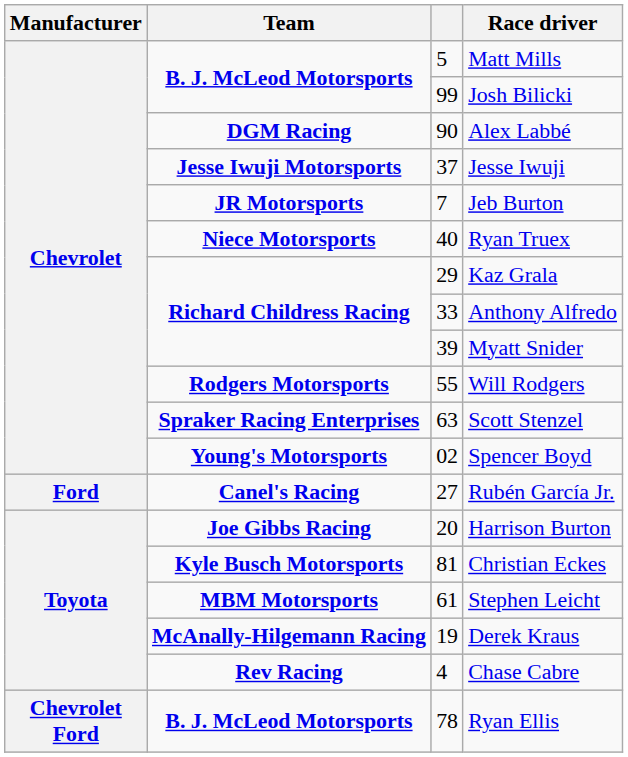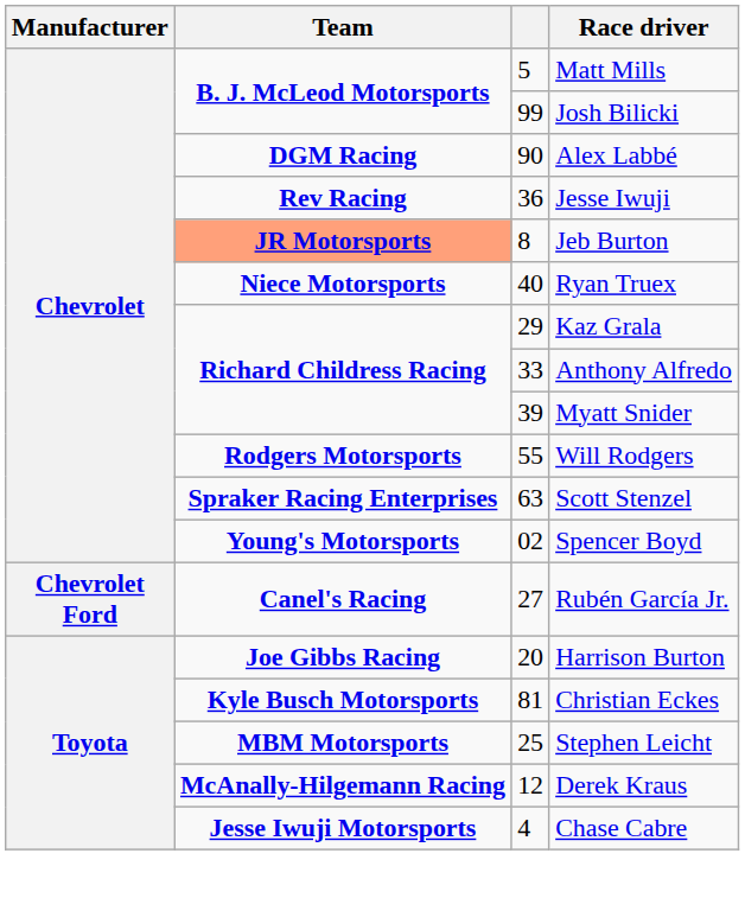 <table class="wikitable" style="font-size: 95%">
 <tr>
 <th>Manufacturer</th>
 <th>Team</th>
 <th></th>
 <th>Race driver</th>
 </tr>
 <tr>
 <th rowspan=12><a href='#'>Chevrolet</a></th>
 <td rowspan=2 style="text-align:center;"><strong><a href='#'>B. J. McLeod Motorsports</a></strong></td>
 <td>5</td>
 <td><a href='#'>Matt Mills</a></td>
 </tr>
 <tr>
 <td>99</td>
 <td><a href='#'>Josh Bilicki</a></td>
 </tr>
 <tr>
 <td style="text-align:center;"><strong><a href='#'>DGM Racing</a></strong></td>
 <td>90</td>
 <td><a href='#'>Alex Labbé</a></td>
 </tr>
 <tr>
-<td style="text-align:center;"><strong><a href='#'>Jesse Iwuji Motorsports</a></strong></td>
-<td>37</td>
+<td style="text-align:center;"><strong><a href='#'>Rev Racing</a></strong></td>
+<td>36</td>
 <td><a href='#'>Jesse Iwuji</a></td>
 </tr>
 <tr>
-<td style="text-align:center;"><strong><a href='#'>JR Motorsports</a></strong></td>
-<td>7</td>
+<td style="background: lightsalmon; text-align:center;"><strong><a href='#'>JR Motorsports</a></strong></td>
+<td>8</td>
 <td><a href='#'>Jeb Burton</a></td>
 </tr>
 <tr>
 <td style="text-align:center;"><strong><a href='#'>Niece Motorsports</a></strong></td>
 <td>40</td>
 <td><a href='#'>Ryan Truex</a></td>
 </tr>
 <tr>
 <td rowspan=3 style="text-align:center;"><strong><a href='#'>Richard Childress Racing</a></strong></td>
 <td>29</td>
 <td><a href='#'>Kaz Grala</a></td>
 </tr>
 <tr>
 <td>33</td>
 <td><a href='#'>Anthony Alfredo</a></td>
 </tr>
 <tr>
 <td>39</td>
 <td><a href='#'>Myatt Snider</a></td>
 </tr>
 <tr>
 <td style="text-align:center;"><strong><a href='#'>Rodgers Motorsports</a></strong></td>
 <td>55</td>
 <td><a href='#'>Will Rodgers</a></td>
 </tr>
 <tr>
 <td style="text-align:center;"><strong><a href='#'>Spraker Racing Enterprises</a></strong></td>
 <td>63</td>
 <td><a href='#'>Scott Stenzel</a></td>
 </tr>
 <tr>
 <td style="text-align:center;"><strong><a href='#'>Young's Motorsports</a></strong></td>
 <td>02</td>
 <td><a href='#'>Spencer Boyd</a></td>
 </tr>
 <tr>
-<th><a href='#'>Ford</a></th>
+<th><a href='#'>Chevrolet</a> <small></small> <br> <a href='#'>Ford</a> <small></small></th>
 <td style="text-align:center;"><strong><a href='#'>Canel's Racing</a></strong></td>
 <td>27</td>
 <td><a href='#'>Rubén García Jr.</a></td>
 </tr>
 <tr>
 <th rowspan=5><a href='#'>Toyota</a></th>
 <td style="text-align:center;"><strong><a href='#'>Joe Gibbs Racing</a></strong></td>
 <td>20</td>
 <td><a href='#'>Harrison Burton</a></td>
 </tr>
 <tr>
 <td style="text-align:center;"><strong><a href='#'>Kyle Busch Motorsports</a></strong></td>
 <td>81</td>
 <td><a href='#'>Christian Eckes</a></td>
 </tr>
 <tr>
 <td style="text-align:center;"><strong><a href='#'>MBM Motorsports</a></strong></td>
-<td>61</td>
+<td>25</td>
 <td><a href='#'>Stephen Leicht</a></td>
 </tr>
 <tr>
 <td style="text-align:center;"><strong><a href='#'>McAnally-Hilgemann Racing</a></strong></td>
-<td>19</td>
+<td>12</td>
 <td><a href='#'>Derek Kraus</a></td>
 </tr>
 <tr>
-<td style="text-align:center;"><strong><a href='#'>Rev Racing</a></strong></td>
+<td style="text-align:center;"><strong><a href='#'>Jesse Iwuji Motorsports</a></strong></td>
 <td>4</td>
 <td><a href='#'>Chase Cabre</a></td>
 </tr>
-<tr>
-<th><a href='#'>Chevrolet</a> <small></small> <br> <a href='#'>Ford</a> <small></small></th>
-<td style="text-align:center;"><strong><a href='#'>B. J. McLeod Motorsports</a></strong></td>
-<td>78</td>
-<td><a href='#'>Ryan Ellis</a></td>
-</tr>
 </table>
